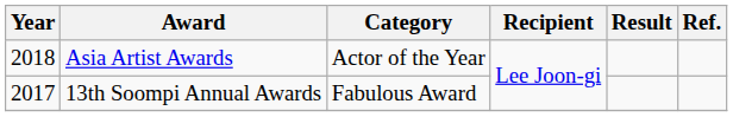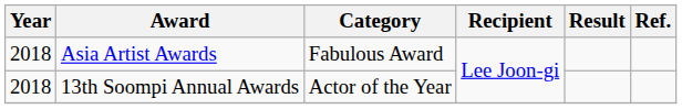 <table class="wikitable">
 <tr>
 <th>Year</th>
 <th>Award</th>
 <th>Category</th>
 <th>Recipient</th>
 <th>Result</th>
 <th>Ref.</th>
 </tr>
 <tr>
 <td rowspan="1">2018</td>
 <td rowspan="1"><a href='#'>Asia Artist Awards</a></td>
-<td>Actor of the Year</td>
+<td>Fabulous Award</td>
 <td rowspan="2"><a href='#'>Lee Joon-gi</a></td>
 <td></td>
 <td></td>
 </tr>
 <tr>
-<td rowspan="1">2017</td>
+<td rowspan="1">2018</td>
 <td rowspan="1">13th Soompi Annual Awards</td>
-<td>Fabulous Award</td>
+<td>Actor of the Year</td>
 <td></td>
 <td></td>
 </tr>
 <tr>
 </tr>
 </table>
